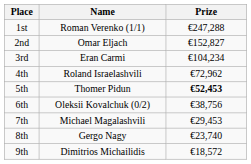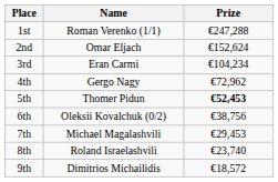 <table class="wikitable">
 <tr>
 <th width="50">Place</th>
 <th width="200">Name</th>
 <th width="125">Prize</th>
 </tr>
 <tr>
 <td align = "center">1st</td>
 <td align = "center">Roman Verenko (1/1)</td>
 <td align="center">€247,288</td>
 </tr>
 <tr>
 <td align = "center">2nd</td>
 <td align = "center">Omar Eljach</td>
-<td align="center">€152,827</td>
+<td align="center">€152,624</td>
 </tr>
 <tr>
 <td align = "center">3rd</td>
 <td align = "center">Eran Carmi</td>
 <td align="center">€104,234</td>
 </tr>
 <tr>
 <td align = "center">4th</td>
-<td align = "center">Roland Israelashvili</td>
+<td align = "center">Gergo Nagy</td>
 <td align="center">€72,962</td>
 </tr>
 <tr>
 <td align = "center">5th</td>
 <td align = "center">Thomer Pidun</td>
 <td align="center"><strong>€52,453</strong></td>
 </tr>
 <tr>
 <td align = "center">6th</td>
 <td align = "center">Oleksii Kovalchuk (0/2)</td>
 <td align="center">€38,756</td>
 </tr>
 <tr>
 <td align = "center">7th</td>
 <td align = "center">Michael Magalashvili</td>
 <td align="center">€29,453</td>
 </tr>
 <tr>
 <td align = "center">8th</td>
-<td align = "center">Gergo Nagy</td>
+<td align = "center">Roland Israelashvili</td>
 <td align="center">€23,740</td>
 </tr>
 <tr>
 <td align = "center">9th</td>
 <td align = "center">Dimitrios Michailidis</td>
 <td align="center">€18,572</td>
 </tr>
 </table>
